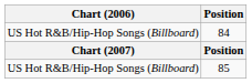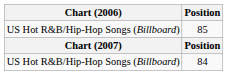 <table class="wikitable">
 <tr>
 <th>Chart (2006)</th>
 <th>Position</th>
 </tr>
 <tr>
 <td>US Hot R&B/Hip-Hop Songs (<em>Billboard</em>)</td>
-<td align="center">84</td>
+<td align="center">85</td>
 </tr>
 <tr>
 <th>Chart (2007)</th>
 <th>Position</th>
 </tr>
 <tr>
 <td>US Hot R&B/Hip-Hop Songs (<em>Billboard</em>)</td>
-<td align="center">85</td>
+<td align="center">84</td>
 </tr>
 </table>
